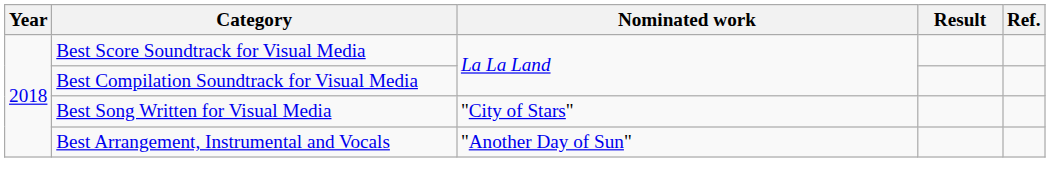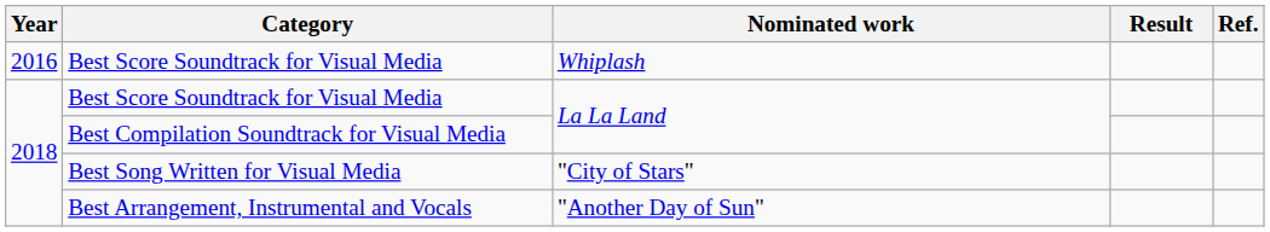 <table class=wikitable>
 <tr>
 <th scope="col" style="width:1em;">Year</th>
 <th scope="col" style="width:33em;">Category</th>
 <th scope="col" style="width:39em;">Nominated work</th>
 <th scope="col" style="width:5em;">Result</th>
 <th scope="col" style="width:1em;">Ref.</th>
+</tr>
+<tr>
+<td><a href='#'>2016</a></td>
+<td><a href='#'>Best Score Soundtrack for Visual Media</a></td>
+<td><em><a href='#'>Whiplash</a></em></td>
+<td></td>
+<td style="text-align:center;"></td>
 </tr>
 <tr>
 <td rowspan="4"><a href='#'>2018</a></td>
 <td><a href='#'>Best Score Soundtrack for Visual Media</a></td>
 <td rowspan="2"><em><a href='#'>La La Land</a></em></td>
 <td></td>
 <td style="text-align:center;"></td>
 </tr>
 <tr>
 <td><a href='#'>Best Compilation Soundtrack for Visual Media</a></td>
 <td></td>
 <td style="text-align:center;"></td>
 </tr>
 <tr>
 <td><a href='#'>Best Song Written for Visual Media</a></td>
 <td>"<a href='#'>City of Stars</a>"</td>
 <td></td>
 <td style="text-align:center;"></td>
 </tr>
 <tr>
 <td><a href='#'>Best Arrangement, Instrumental and Vocals</a></td>
 <td>"<a href='#'>Another Day of Sun</a>"</td>
 <td></td>
 <td style="text-align:center;"></td>
 </tr>
 </table>
